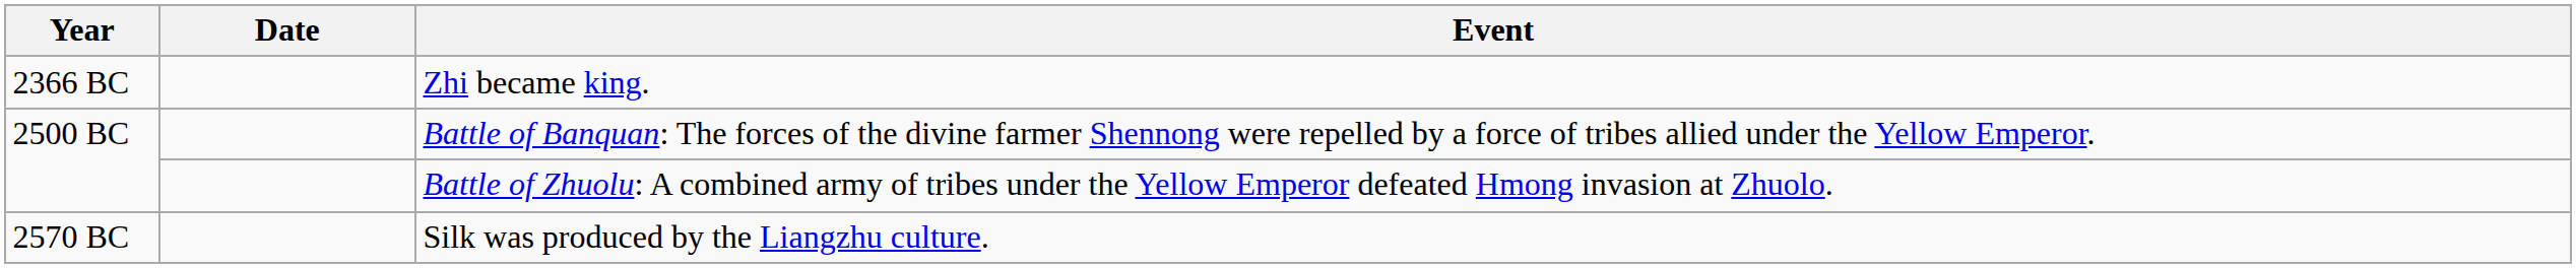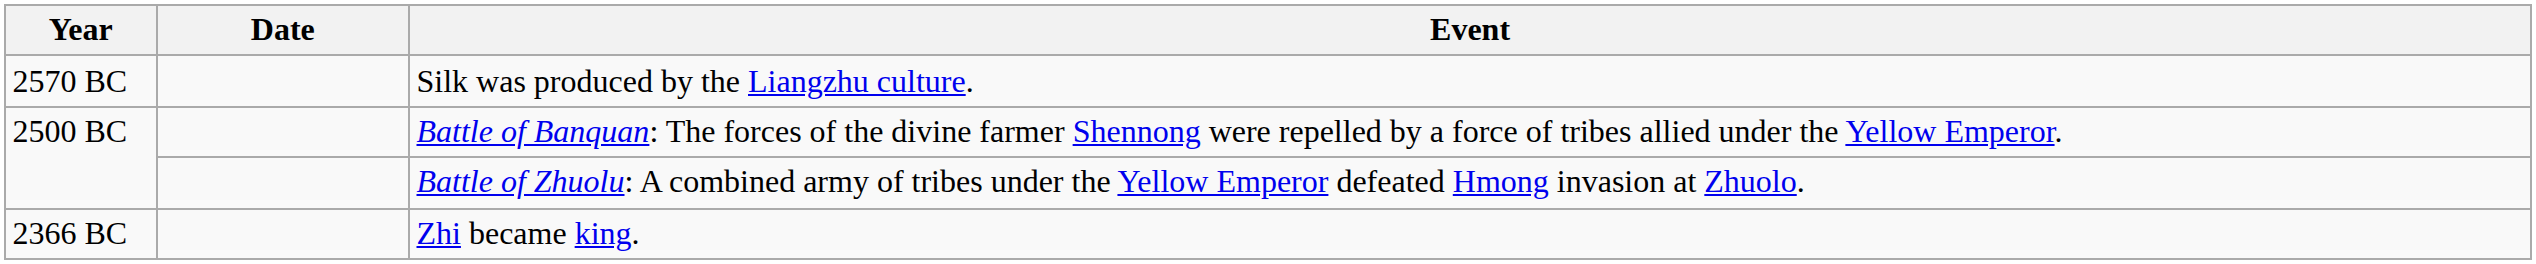 <table class="wikitable" width="100%">
 <tr>
 <th style="width:6%">Year</th>
 <th style="width:10%">Date</th>
 <th>Event</th>
 </tr>
 <tr>
-<td>2366 BC</td>
+<td>2570 BC</td>
 <td></td>
-<td><a href='#'>Zhi</a> became <a href='#'>king</a>.</td>
+<td>Silk was produced by the <a href='#'>Liangzhu culture</a>.</td>
 </tr>
 <tr>
 <td rowspan="2" valign="top">2500 BC</td>
 <td></td>
 <td><em><a href='#'>Battle of Banquan</a></em>: The forces of the divine farmer <a href='#'>Shennong</a> were repelled by a force of tribes allied under the <a href='#'>Yellow Emperor</a>.</td>
 </tr>
 <tr>
 <td></td>
 <td><em><a href='#'>Battle of Zhuolu</a></em>: A combined army of tribes under the <a href='#'>Yellow Emperor</a> defeated <a href='#'>Hmong</a> invasion at <a href='#'>Zhuolo</a>.</td>
 </tr>
 <tr>
-<td>2570 BC</td>
+<td>2366 BC</td>
 <td></td>
-<td>Silk was produced by the <a href='#'>Liangzhu culture</a>.</td>
+<td><a href='#'>Zhi</a> became <a href='#'>king</a>.</td>
 </tr>
 </table>
